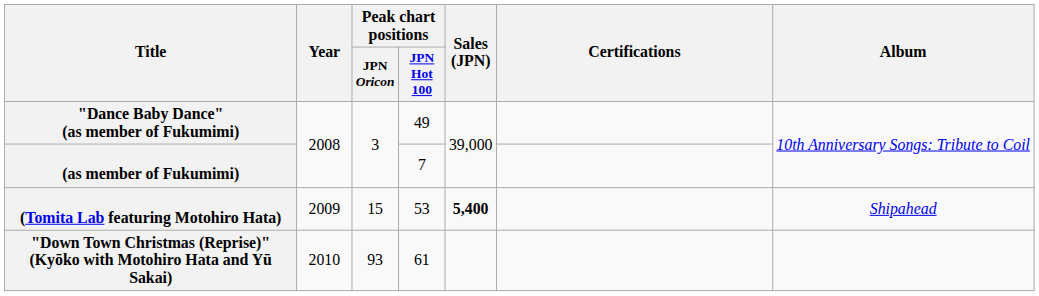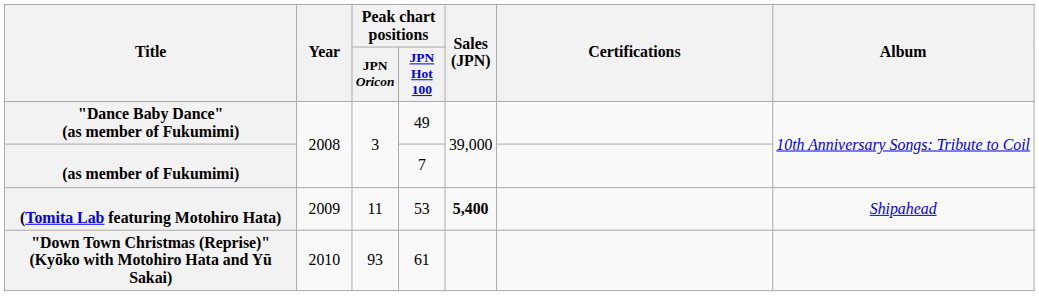 <table class="wikitable plainrowheaders" style="text-align:center;">
 <tr>
 <th scope="col" rowspan="2" style="width:18em;">Title</th>
 <th scope="col" rowspan="2" style="width:3em;">Year</th>
 <th scope="col" colspan="2">Peak chart positions</th>
 <th scope="col" rowspan="2">Sales<br>(JPN)<br></th>
 <th scope="col" rowspan="2" style="width:17em;">Certifications</th>
 <th scope="col" rowspan="2">Album</th>
 </tr>
 <tr>
 <th style="width:3em;font-size:85%">JPN <em>Oricon</em><br></th>
 <th style="width:3em;font-size:85%"><a href='#'>JPN Hot 100</a><br></th>
 </tr>
 <tr>
 <th scope="row">"Dance Baby Dance"<br><span>(as member of Fukumimi)</span></th>
 <td rowspan="2">2008</td>
 <td rowspan="2">3</td>
 <td>49</td>
 <td rowspan="2">39,000</td>
 <td></td>
 <td rowspan="2"><em><a href='#'>10th Anniversary Songs: Tribute to Coil</a></em></td>
 </tr>
 <tr>
 <th scope="row"><br><span>(as member of Fukumimi)</span></th>
 <td>7</td>
 <td></td>
 </tr>
 <tr>
 <th scope="row"><br><span>(<a href='#'>Tomita Lab</a> featuring Motohiro Hata)</span></th>
 <td>2009</td>
-<td>15</td>
+<td>11</td>
 <td>53</td>
 <td><strong>5,400</strong></td>
 <td></td>
 <td><em><a href='#'>Shipahead</a></em></td>
 </tr>
 <tr>
 <th scope="row">"Down Town Christmas (Reprise)"<br><span>(Kyōko with Motohiro Hata and Yū Sakai)</span></th>
 <td>2010</td>
 <td>93</td>
 <td>61</td>
 <td></td>
 <td></td>
 <td></td>
 </tr>
 </table>
